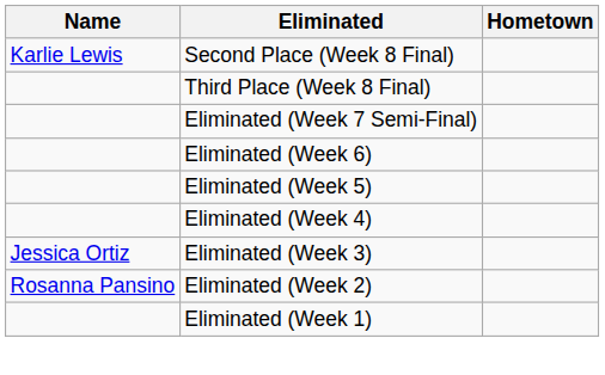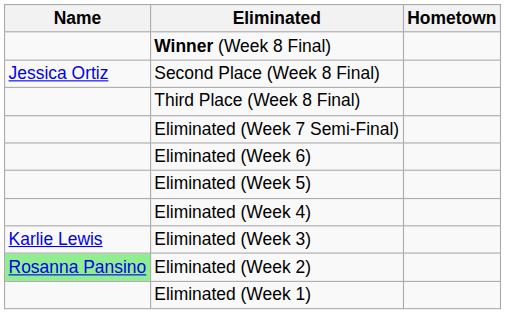 <table class="wikitable sortable">
 <tr>
 <th>Name</th>
 <th>Eliminated</th>
 <th>Hometown</th>
 </tr>
 <tr>
-<td><a href='#'>Karlie Lewis</a></td>
+<td></td>
+<td><strong>Winner</strong> (Week 8 Final)</td>
+<td></td>
+</tr>
+<tr>
+<td><a href='#'>Jessica Ortiz</a></td>
 <td>Second Place (Week 8 Final)</td>
 <td></td>
 </tr>
 <tr>
 <td></td>
 <td>Third Place (Week 8 Final)</td>
 <td></td>
 </tr>
 <tr>
 <td></td>
 <td>Eliminated (Week 7 Semi-Final)</td>
 <td></td>
 </tr>
 <tr>
 <td></td>
 <td>Eliminated (Week 6)</td>
 <td></td>
 </tr>
 <tr>
 <td></td>
 <td>Eliminated (Week 5)</td>
 <td></td>
 </tr>
 <tr>
 <td></td>
 <td>Eliminated (Week 4)</td>
 <td></td>
 </tr>
 <tr>
-<td><a href='#'>Jessica Ortiz</a></td>
+<td><a href='#'>Karlie Lewis</a></td>
 <td>Eliminated (Week 3)</td>
 <td></td>
 </tr>
 <tr>
-<td><a href='#'>Rosanna Pansino</a></td>
+<td style="background: lightgreen;"><a href='#'>Rosanna Pansino</a></td>
 <td>Eliminated (Week 2)</td>
 <td></td>
 </tr>
 <tr>
 <td></td>
 <td>Eliminated (Week 1)</td>
 <td></td>
 </tr>
 </table>
